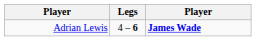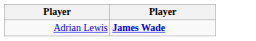 <table class=wikitable style="text-align:center">
 <tr>
 <th width=163>Player</th>
-<th width=50>Legs</th>
 <th width=163>Player</th>
 </tr>
 <tr align=left>
 <td align=right><a href='#'>Adrian Lewis</a> </td>
-<td align=center>4 – <strong>6</strong></td>
 <td> <strong><a href='#'>James Wade</a></strong></td>
 </tr>
 </table>
